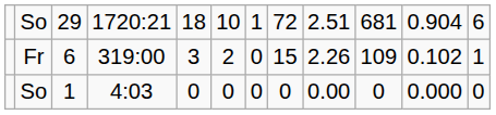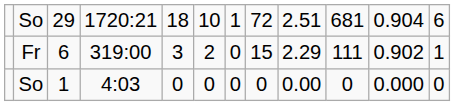 <table class="wikitable sortable" style="text-align:center">
 <tr>
 <td align=left></td>
 <td>So</td>
 <td>29</td>
 <td>1720:21</td>
 <td>18</td>
 <td>10</td>
 <td>1</td>
 <td>72</td>
 <td>2.51</td>
 <td>681</td>
 <td>0.904</td>
 <td>6</td>
 </tr>
 <tr>
 <td align=left></td>
 <td>Fr</td>
 <td>6</td>
 <td>319:00</td>
 <td>3</td>
 <td>2</td>
 <td>0</td>
 <td>15</td>
-<td>2.26</td>
-<td>109</td>
-<td>0.102</td>
+<td>2.29</td>
+<td>111</td>
+<td>0.902</td>
 <td>1</td>
 </tr>
 <tr>
 <td align=left></td>
 <td>So</td>
 <td>1</td>
 <td>4:03</td>
 <td>0</td>
 <td>0</td>
 <td>0</td>
 <td>0</td>
 <td>0.00</td>
 <td>0</td>
 <td>0.000</td>
 <td>0</td>
 </tr>
 </table>
